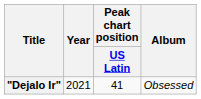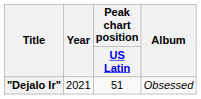 <table class="wikitable plainrowheaders" style="text-align:center;">
 <tr>
 <th scope="col" rowspan="2">Title</th>
 <th scope="col" rowspan="2">Year</th>
 <th scope="col" colspan="1">Peak chart position</th>
 <th scope="col" rowspan="2">Album</th>
 </tr>
 <tr>
 <th scope="col" style="width:3em;"><a href='#'>US<br>Latin</a><br></th>
 </tr>
 <tr>
 <th scope="row">"Dejalo Ir"</th>
 <td>2021</td>
-<td>41</td>
+<td>51</td>
 <td><em>Obsessed</em></td>
 </tr>
 </table>
